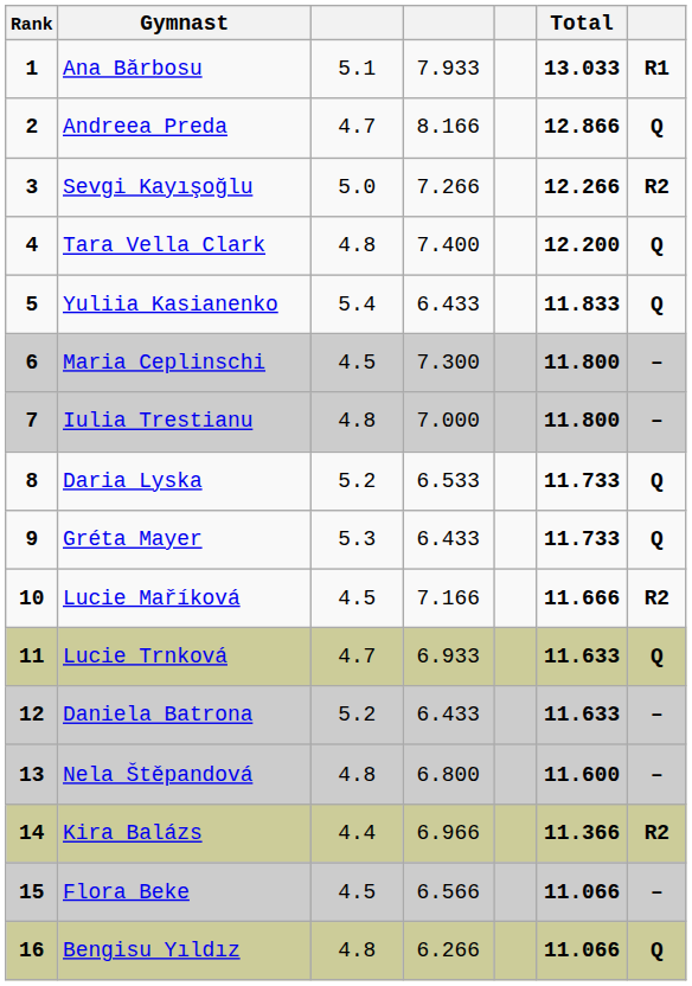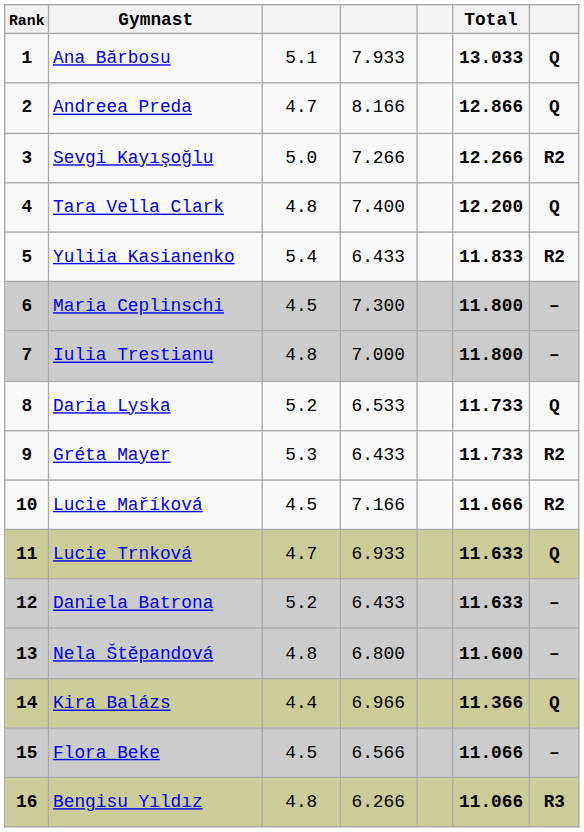 <table style="text-align:center;" class="wikitable sortable">
 <tr>
 <th scope="col" style="width:15px;"><small>Rank</small></th>
 <th scope="col" style="width:150px;">Gymnast</th>
 <th scope="col" style="width:50px;"><small></small></th>
 <th scope="col" style="width:50px;"><small></small></th>
 <th scope="col" style="width:20px;"><small></small></th>
 <th scope="col" style="width:50px;">Total</th>
 <th scope="col" style="width:30px;"><small></small></th>
 </tr>
 <tr>
 <td scope="row" style="text-align:center"><strong>1</strong></td>
 <td style="height:30px; text-align:left;"> <a href='#'>Ana Bărbosu</a></td>
 <td>5.1</td>
 <td>7.933</td>
 <td></td>
 <td><strong>13.033</strong></td>
-<td><strong>R1</strong></td>
+<td><strong>Q</strong></td>
 </tr>
 <tr>
 <td scope="row" style="text-align:center"><strong>2</strong></td>
 <td style="height:30px; text-align:left;"> <a href='#'>Andreea Preda</a></td>
 <td>4.7</td>
 <td>8.166</td>
 <td></td>
 <td><strong>12.866</strong></td>
 <td><strong>Q</strong></td>
 </tr>
 <tr>
 <td scope="row" style="text-align:center"><strong>3</strong></td>
 <td style="height:30px; text-align:left;"> <a href='#'>Sevgi Kayışoğlu</a></td>
 <td>5.0</td>
 <td>7.266</td>
 <td></td>
 <td><strong>12.266</strong></td>
 <td><strong>R2</strong></td>
 </tr>
 <tr>
 <td scope="row" style="text-align:center"><strong>4</strong></td>
 <td style="height:30px; text-align:left;"> <a href='#'>Tara Vella Clark</a></td>
 <td>4.8</td>
 <td>7.400</td>
 <td></td>
 <td><strong>12.200</strong></td>
 <td><strong>Q</strong></td>
 </tr>
 <tr>
 <td scope="row" style="text-align:center"><strong>5</strong></td>
 <td style="height:30px; text-align:left;"> <a href='#'>Yuliia Kasianenko</a></td>
 <td>5.4</td>
 <td>6.433</td>
 <td></td>
 <td><strong>11.833</strong></td>
-<td><strong>Q</strong></td>
+<td><strong>R2</strong></td>
 </tr>
 <tr style="background:#cccccc;">
 <td scope="row" style="text-align:center"><strong>6</strong></td>
 <td style="height:30px; text-align:left;"> <a href='#'>Maria Ceplinschi</a></td>
 <td>4.5</td>
 <td>7.300</td>
 <td></td>
 <td><strong>11.800</strong></td>
 <td><strong>–</strong></td>
 </tr>
 <tr style="background:#cccccc;">
 <td scope="row" style="text-align:center"><strong>7</strong></td>
 <td style="height:30px; text-align:left;"> <a href='#'>Iulia Trestianu</a></td>
 <td>4.8</td>
 <td>7.000</td>
 <td></td>
 <td><strong>11.800</strong></td>
 <td><strong>–</strong></td>
 </tr>
 <tr>
 <td scope="row" style="text-align:center"><strong>8</strong></td>
 <td style="height:30px; text-align:left;"> <a href='#'>Daria Lyska</a></td>
 <td>5.2</td>
 <td>6.533</td>
 <td></td>
 <td><strong>11.733</strong></td>
 <td><strong>Q</strong></td>
 </tr>
 <tr>
 <td scope="row" style="text-align:center"><strong>9</strong></td>
 <td style="height:30px; text-align:left;"> <a href='#'>Gréta Mayer</a></td>
 <td>5.3</td>
 <td>6.433</td>
 <td></td>
 <td><strong>11.733</strong></td>
-<td><strong>Q</strong></td>
+<td><strong>R2</strong></td>
 </tr>
 <tr>
 <td scope="row" style="text-align:center"><strong>10</strong></td>
 <td style="height:30px; text-align:left;"> <a href='#'>Lucie Maříková</a></td>
 <td>4.5</td>
 <td>7.166</td>
 <td></td>
 <td><strong>11.666</strong></td>
 <td><strong>R2</strong></td>
 </tr>
 <tr style="background:#cccc99;">
 <td scope="row" style="text-align:center"><strong>11</strong></td>
 <td style="height:30px; text-align:left;"> <a href='#'>Lucie Trnková</a></td>
 <td>4.7</td>
 <td>6.933</td>
 <td></td>
 <td><strong>11.633</strong></td>
 <td><strong>Q</strong></td>
 </tr>
 <tr style="background:#cccccc;">
 <td scope="row" style="text-align:center"><strong>12</strong></td>
 <td style="height:30px; text-align:left;"> <a href='#'>Daniela Batrona</a></td>
 <td>5.2</td>
 <td>6.433</td>
 <td></td>
 <td><strong>11.633</strong></td>
 <td><strong>–</strong></td>
 </tr>
 <tr style="background:#cccccc;">
 <td scope="row" style="text-align:center"><strong>13</strong></td>
 <td style="height:30px; text-align:left;"> <a href='#'>Nela Štěpandová</a></td>
 <td>4.8</td>
 <td>6.800</td>
 <td></td>
 <td><strong>11.600</strong></td>
 <td><strong>–</strong></td>
 </tr>
 <tr style="background:#cccc99;">
 <td scope="row" style="text-align:center"><strong>14</strong></td>
 <td style="height:30px; text-align:left;"> <a href='#'>Kira Balázs</a></td>
 <td>4.4</td>
 <td>6.966</td>
 <td></td>
 <td><strong>11.366</strong></td>
-<td><strong>R2</strong></td>
+<td><strong>Q</strong></td>
 </tr>
 <tr style="background:#cccccc;">
 <td scope="row" style="text-align:center"><strong>15</strong></td>
 <td style="height:30px; text-align:left;"> <a href='#'>Flora Beke</a></td>
 <td>4.5</td>
 <td>6.566</td>
 <td></td>
 <td><strong>11.066</strong></td>
 <td><strong>–</strong></td>
 </tr>
 <tr style="background:#cccc99;">
 <td scope="row" style="text-align:center"><strong>16</strong></td>
 <td style="height:30px; text-align:left;"> <a href='#'>Bengisu Yıldız</a></td>
 <td>4.8</td>
 <td>6.266</td>
 <td></td>
 <td><strong>11.066</strong></td>
-<td><strong>Q</strong></td>
+<td><strong>R3</strong></td>
 </tr>
 </table>
